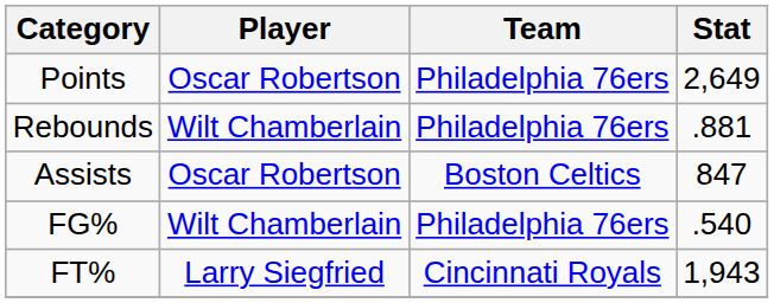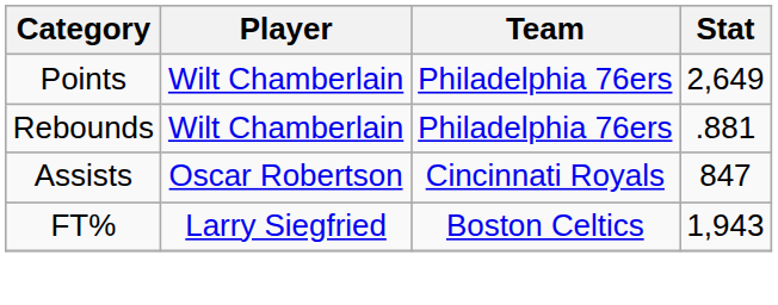 <table class="wikitable" style="text-align:center">
 <tr>
 <th>Category</th>
 <th>Player</th>
 <th>Team</th>
 <th>Stat</th>
 </tr>
 <tr>
 <td>Points</td>
-<td><a href='#'>Oscar Robertson</a></td>
+<td><a href='#'>Wilt Chamberlain</a></td>
 <td><a href='#'>Philadelphia 76ers</a></td>
 <td>2,649</td>
 </tr>
 <tr>
 <td>Rebounds</td>
 <td><a href='#'>Wilt Chamberlain</a></td>
 <td><a href='#'>Philadelphia 76ers</a></td>
 <td>.881</td>
 </tr>
 <tr>
 <td>Assists</td>
 <td><a href='#'>Oscar Robertson</a></td>
-<td><a href='#'>Boston Celtics</a></td>
+<td><a href='#'>Cincinnati Royals</a></td>
 <td>847</td>
-</tr>
-<tr>
-<td>FG%</td>
-<td><a href='#'>Wilt Chamberlain</a></td>
-<td><a href='#'>Philadelphia 76ers</a></td>
-<td>.540</td>
 </tr>
 <tr>
 <td>FT%</td>
 <td><a href='#'>Larry Siegfried</a></td>
-<td><a href='#'>Cincinnati Royals</a></td>
+<td><a href='#'>Boston Celtics</a></td>
 <td>1,943</td>
 </tr>
 <tr>
 </tr>
 </table>
